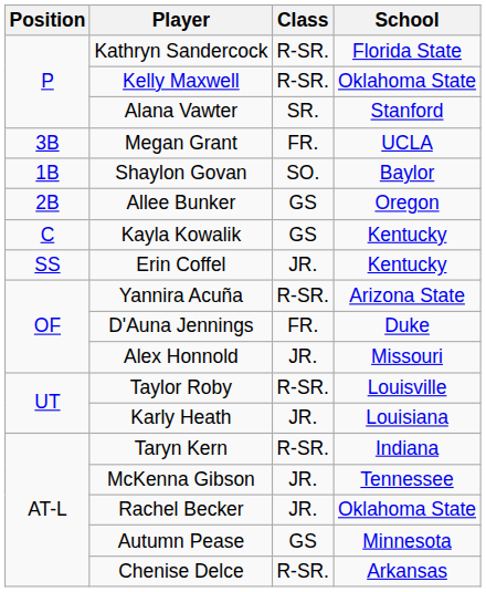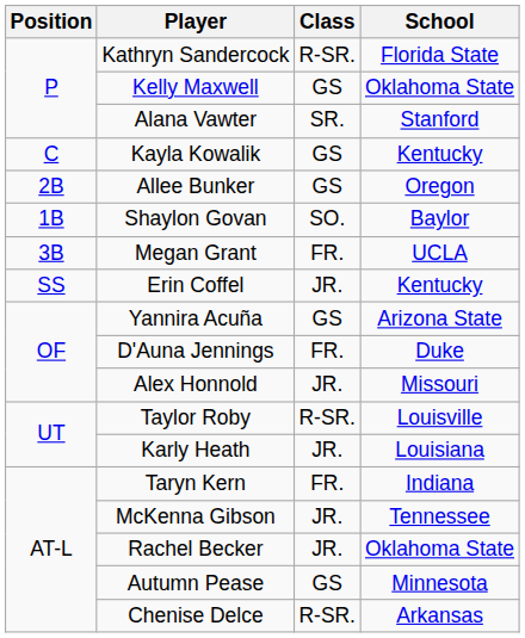 <table class="wikitable">
 <tr>
 <th>Position</th>
 <th>Player</th>
 <th>Class</th>
 <th>School</th>
 </tr>
 <tr align=center>
 <td rowspan=3><a href='#'>P</a></td>
 <td>Kathryn Sandercock</td>
 <td>R-SR.</td>
 <td><a href='#'>Florida State</a></td>
 </tr>
 <tr align=center>
 <td><a href='#'>Kelly Maxwell</a></td>
-<td>R-SR.</td>
+<td>GS</td>
 <td><a href='#'>Oklahoma State</a></td>
 </tr>
 <tr align=center>
 <td>Alana Vawter</td>
 <td>SR.</td>
 <td><a href='#'>Stanford</a></td>
 </tr>
 <tr align=center>
-<td rowspan=1><a href='#'>3B</a></td>
-<td>Megan Grant</td>
-<td>FR.</td>
-<td><a href='#'>UCLA</a></td>
+<td rowspan=1><a href='#'>C</a></td>
+<td>Kayla Kowalik</td>
+<td>GS</td>
+<td><a href='#'>Kentucky</a></td>
+</tr>
+<tr align=center>
+<td rowspan=1><a href='#'>2B</a></td>
+<td>Allee Bunker</td>
+<td>GS</td>
+<td><a href='#'>Oregon</a></td>
 </tr>
 <tr align=center>
 <td rowspan=1><a href='#'>1B</a></td>
 <td>Shaylon Govan</td>
 <td>SO.</td>
 <td><a href='#'>Baylor</a></td>
 </tr>
 <tr align=center>
-<td rowspan=1><a href='#'>2B</a></td>
-<td>Allee Bunker</td>
-<td>GS</td>
-<td><a href='#'>Oregon</a></td>
-</tr>
-<tr align=center>
-<td rowspan=1><a href='#'>C</a></td>
-<td>Kayla Kowalik</td>
-<td>GS</td>
-<td><a href='#'>Kentucky</a></td>
+<td rowspan=1><a href='#'>3B</a></td>
+<td>Megan Grant</td>
+<td>FR.</td>
+<td><a href='#'>UCLA</a></td>
 </tr>
 <tr align=center>
 <td rowspan=1><a href='#'>SS</a></td>
 <td>Erin Coffel</td>
 <td>JR.</td>
 <td><a href='#'>Kentucky</a></td>
 </tr>
 <tr align=center>
 <td rowspan=3><a href='#'>OF</a></td>
 <td>Yannira Acuña</td>
-<td>R-SR.</td>
+<td>GS</td>
 <td><a href='#'>Arizona State</a></td>
 </tr>
 <tr align=center>
 <td>D'Auna Jennings</td>
 <td>FR.</td>
 <td><a href='#'>Duke</a></td>
 </tr>
 <tr align=center>
 <td>Alex Honnold</td>
 <td>JR.</td>
 <td><a href='#'>Missouri</a></td>
 </tr>
 <tr align=center>
 <td rowspan=2><a href='#'>UT</a></td>
 <td>Taylor Roby</td>
 <td>R-SR.</td>
 <td><a href='#'>Louisville</a></td>
 </tr>
 <tr align=center>
 <td>Karly Heath</td>
 <td>JR.</td>
 <td><a href='#'>Louisiana</a></td>
 </tr>
 <tr align=center>
 <td rowspan=5>AT-L</td>
 <td>Taryn Kern</td>
-<td>R-SR.</td>
+<td>FR.</td>
 <td><a href='#'>Indiana</a></td>
 </tr>
 <tr align=center>
 <td>McKenna Gibson</td>
 <td>JR.</td>
 <td><a href='#'>Tennessee</a></td>
 </tr>
 <tr align=center>
 <td>Rachel Becker</td>
 <td>JR.</td>
 <td><a href='#'>Oklahoma State</a></td>
 </tr>
 <tr align=center>
 <td>Autumn Pease</td>
 <td>GS</td>
 <td><a href='#'>Minnesota</a></td>
 </tr>
 <tr align=center>
 <td>Chenise Delce</td>
 <td>R-SR.</td>
 <td><a href='#'>Arkansas</a></td>
 </tr>
 </table>
